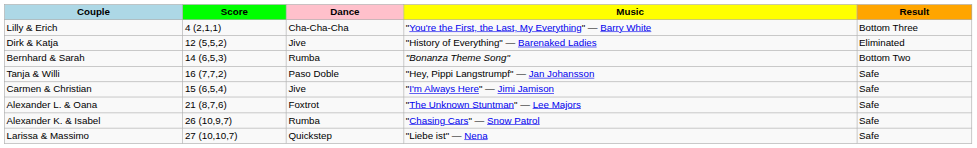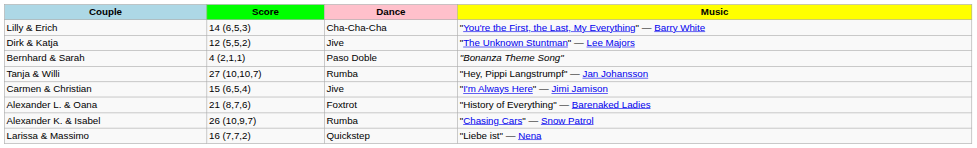 <table class="wikitable" style="width:80%;">
 <tr>
 <th style="background:lightblue;">Couple</th>
 <th style="background:lime;">Score</th>
 <th style="background:pink;">Dance</th>
 <th style="background:yellow;">Music</th>
-<th style="background:orange;">Result</th>
 </tr>
 <tr>
 <td>Lilly & Erich</td>
-<td>4 (2,1,1)</td>
+<td>14 (6,5,3)</td>
 <td>Cha-Cha-Cha</td>
 <td>"<a href='#'>You're the First, the Last, My Everything</a>" — <a href='#'>Barry White</a></td>
-<td>Bottom Three</td>
 </tr>
 <tr>
 <td>Dirk & Katja</td>
 <td>12 (5,5,2)</td>
 <td>Jive</td>
-<td>"History of Everything" — <a href='#'>Barenaked Ladies</a></td>
-<td>Eliminated</td>
+<td>"<a href='#'>The Unknown Stuntman</a>" — <a href='#'>Lee Majors</a></td>
 </tr>
 <tr>
 <td>Bernhard & Sarah</td>
-<td>14 (6,5,3)</td>
-<td>Rumba</td>
+<td>4 (2,1,1)</td>
+<td>Paso Doble</td>
 <td><em>"Bonanza Theme Song"</em></td>
-<td>Bottom Two</td>
 </tr>
 <tr>
 <td>Tanja & Willi</td>
-<td>16 (7,7,2)</td>
-<td>Paso Doble</td>
+<td>27 (10,10,7)</td>
+<td>Rumba</td>
 <td>"Hey, Pippi Langstrumpf" — <a href='#'>Jan Johansson</a></td>
-<td>Safe</td>
 </tr>
 <tr>
 <td>Carmen & Christian</td>
 <td>15 (6,5,4)</td>
 <td>Jive</td>
 <td>"<a href='#'>I'm Always Here</a>" — <a href='#'>Jimi Jamison</a></td>
-<td>Safe</td>
 </tr>
 <tr>
 <td>Alexander L. & Oana</td>
 <td>21 (8,7,6)</td>
 <td>Foxtrot</td>
-<td>"<a href='#'>The Unknown Stuntman</a>" — <a href='#'>Lee Majors</a></td>
-<td>Safe</td>
+<td>"History of Everything" — <a href='#'>Barenaked Ladies</a></td>
 </tr>
 <tr>
 <td>Alexander K. & Isabel</td>
 <td>26 (10,9,7)</td>
 <td>Rumba</td>
 <td>"<a href='#'>Chasing Cars</a>" — <a href='#'>Snow Patrol</a></td>
-<td>Safe</td>
 </tr>
 <tr>
 <td>Larissa & Massimo</td>
-<td>27 (10,10,7)</td>
+<td>16 (7,7,2)</td>
 <td>Quickstep</td>
 <td>"Liebe ist" — <a href='#'>Nena</a></td>
-<td>Safe</td>
 </tr>
 </table>
